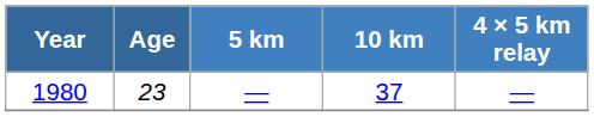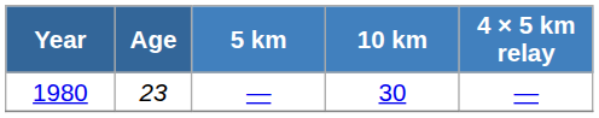 <table class="wikitable" style="font-size:95%; text-align:center; border:grey solid 1px; border-collapse:collapse; background:#ffffff;">
 <tr>
 <th style="background-color:#369; color:white; width:60px;"> Year </th>
 <th style="background-color:#369; color:white; width:40px;"> Age </th>
 <th style="background-color:#4180be; color:white; width:75px;"> 5 km </th>
 <th style="background-color:#4180be; color:white; width:75px;"> 10 km </th>
 <th style="background-color:#4180be; color:white; width:75px;"> 4 × 5 km <br> relay </th>
 </tr>
 <tr>
 <td><a href='#'>1980</a></td>
 <td><em>23</em></td>
 <td><a href='#'>—</a></td>
-<td><a href='#'>37</a></td>
+<td><a href='#'>30</a></td>
 <td><a href='#'>—</a></td>
 </tr>
 <tr>
 </tr>
 </table>
